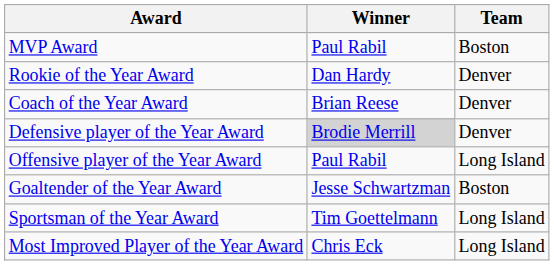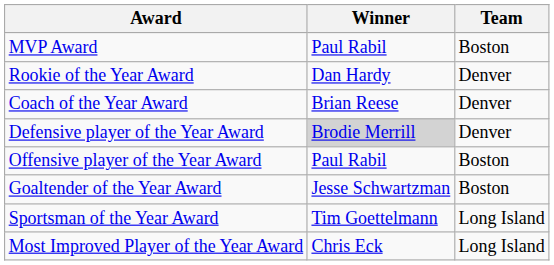 <table class="wikitable">
 <tr>
 <th>Award</th>
 <th>Winner</th>
 <th>Team</th>
 </tr>
 <tr>
 <td><a href='#'>MVP Award</a></td>
 <td><a href='#'>Paul Rabil</a></td>
 <td>Boston</td>
 </tr>
 <tr>
 <td><a href='#'>Rookie of the Year Award</a></td>
 <td><a href='#'>Dan Hardy</a></td>
 <td>Denver</td>
 </tr>
 <tr>
 <td><a href='#'>Coach of the Year Award</a></td>
 <td><a href='#'>Brian Reese</a></td>
 <td>Denver</td>
 </tr>
 <tr>
 <td><a href='#'>Defensive player of the Year Award</a></td>
 <td style="background: lightgrey;"><a href='#'>Brodie Merrill</a></td>
 <td>Denver</td>
 </tr>
 <tr>
 <td><a href='#'>Offensive player of the Year Award</a></td>
 <td><a href='#'>Paul Rabil</a></td>
-<td>Long Island</td>
+<td>Boston</td>
 </tr>
 <tr>
 <td><a href='#'>Goaltender of the Year Award</a></td>
 <td><a href='#'>Jesse Schwartzman</a></td>
 <td>Boston</td>
 </tr>
 <tr>
 <td><a href='#'>Sportsman of the Year Award</a></td>
 <td><a href='#'>Tim Goettelmann</a></td>
 <td>Long Island</td>
 </tr>
 <tr>
 <td><a href='#'>Most Improved Player of the Year Award</a></td>
 <td><a href='#'>Chris Eck</a></td>
 <td>Long Island</td>
 </tr>
 </table>
